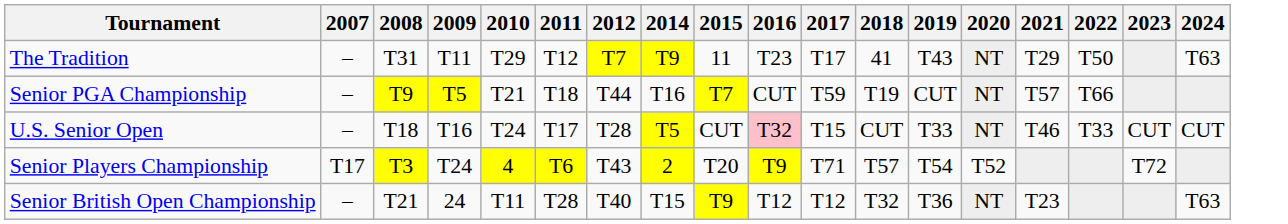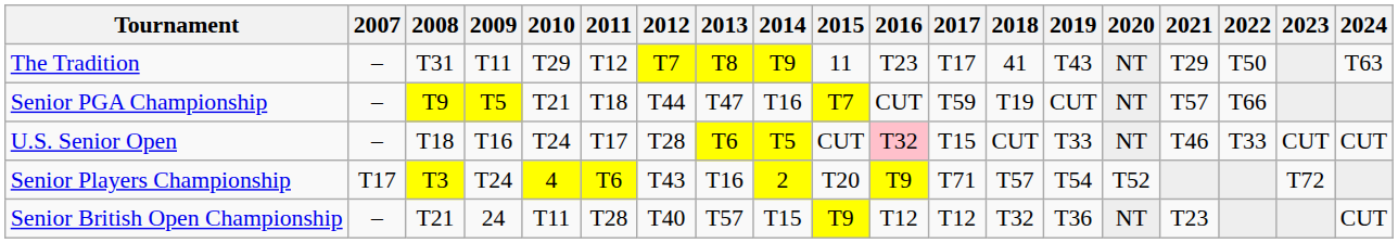 <table class="wikitable" style="font-size:95%;text-align:center;">
 <tr>
 <th>Tournament</th>
 <th>2007</th>
 <th>2008</th>
 <th>2009</th>
 <th>2010</th>
 <th>2011</th>
 <th>2012</th>
+<th>2013</th>
 <th>2014</th>
 <th>2015</th>
 <th>2016</th>
 <th>2017</th>
 <th>2018</th>
 <th>2019</th>
 <th>2020</th>
 <th>2021</th>
 <th>2022</th>
 <th>2023</th>
 <th>2024</th>
 </tr>
 <tr>
 <td align=left><a href='#'>The Tradition</a></td>
 <td>–</td>
 <td>T31</td>
 <td>T11</td>
 <td>T29</td>
 <td>T12</td>
 <td style="background:yellow;">T7</td>
+<td style="background:yellow;">T8</td>
 <td style="background:yellow;">T9</td>
 <td>11</td>
 <td>T23</td>
 <td>T17</td>
 <td>41</td>
 <td>T43</td>
 <td style="background:#eeeeee;">NT</td>
 <td>T29</td>
 <td>T50</td>
 <td style="background:#eeeeee;"></td>
 <td>T63</td>
 </tr>
 <tr>
 <td align=left><a href='#'>Senior PGA Championship</a></td>
 <td>–</td>
 <td style="background:yellow;">T9</td>
 <td style="background:yellow;">T5</td>
 <td>T21</td>
 <td>T18</td>
 <td>T44</td>
+<td>T47</td>
 <td>T16</td>
 <td style="background:yellow;">T7</td>
 <td>CUT</td>
 <td>T59</td>
 <td>T19</td>
 <td>CUT</td>
 <td style="background:#eeeeee;">NT</td>
 <td>T57</td>
 <td>T66</td>
 <td style="background:#eeeeee;"></td>
 <td style="background:#eeeeee;"></td>
 </tr>
 <tr>
 <td align=left><a href='#'>U.S. Senior Open</a></td>
 <td>–</td>
 <td>T18</td>
 <td>T16</td>
 <td>T24</td>
 <td>T17</td>
 <td>T28</td>
+<td style="background:yellow;">T6</td>
 <td style="background:yellow;">T5</td>
 <td>CUT</td>
 <td style="background: pink;">T32</td>
 <td>T15</td>
 <td>CUT</td>
 <td>T33</td>
 <td style="background:#eeeeee;">NT</td>
 <td>T46</td>
 <td>T33</td>
 <td>CUT</td>
 <td>CUT</td>
 </tr>
 <tr>
 <td align=left><a href='#'>Senior Players Championship</a></td>
 <td>T17</td>
 <td style="background:yellow;">T3</td>
 <td>T24</td>
 <td style="background:yellow;">4</td>
 <td style="background:yellow;">T6</td>
 <td>T43</td>
+<td>T16</td>
 <td style="background:yellow;">2</td>
 <td>T20</td>
 <td style="background:yellow;">T9</td>
 <td>T71</td>
 <td>T57</td>
 <td>T54</td>
 <td>T52</td>
 <td style="background:#eeeeee;"></td>
 <td style="background:#eeeeee;"></td>
 <td>T72</td>
 <td style="background:#eeeeee;"></td>
 </tr>
 <tr>
 <td align=left><a href='#'>Senior British Open Championship</a></td>
 <td>–</td>
 <td>T21</td>
 <td>24</td>
 <td>T11</td>
 <td>T28</td>
 <td>T40</td>
+<td>T57</td>
 <td>T15</td>
 <td style="background:yellow;">T9</td>
 <td>T12</td>
 <td>T12</td>
 <td>T32</td>
 <td>T36</td>
 <td style="background:#eeeeee;">NT</td>
 <td>T23</td>
 <td style="background:#eeeeee;"></td>
 <td style="background:#eeeeee;"></td>
-<td>T63</td>
+<td>CUT</td>
 </tr>
 </table>
